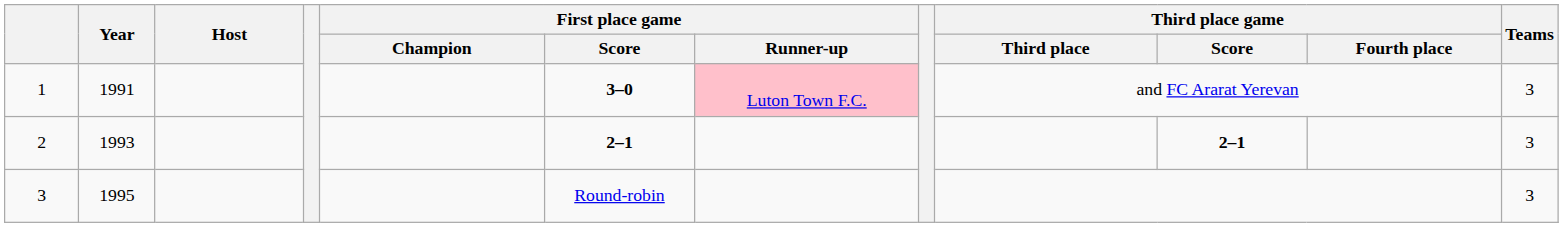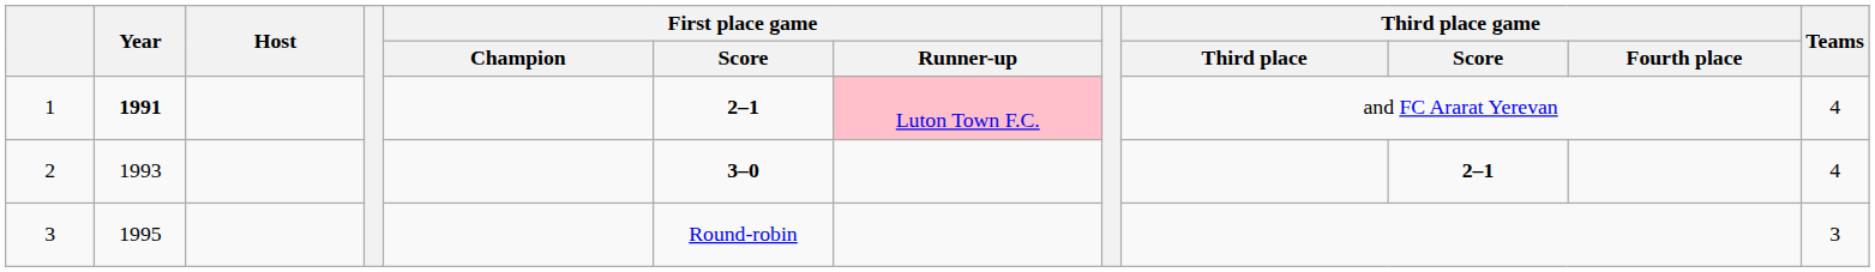 <table class="wikitable" style="font-size:90%; text-align:center; width:100%;">
 <tr>
 <th rowspan="2" style="width:5%;"></th>
 <th rowspan="2" style="width:5%;">Year</th>
 <th rowspan="2" style="width:10%;">Host</th>
 <th rowspan="41" style="width:1%;"></th>
 <th colspan="3">First place game</th>
 <th rowspan="41" style="width:1%;"></th>
 <th colspan="3">Third place game</th>
 <th rowspan="2" style="width:5%;">Teams</th>
 </tr>
 <tr>
 <th style="width:15%; "> Champion</th>
 <th style="width:10%; ">Score</th>
 <th style="width:15%; "> Runner-up</th>
 <th style="width:15%; "> Third place</th>
 <th style="width:10%; ">Score</th>
 <th style="width:15%; "> Fourth place</th>
 </tr>
 <tr style=" height:3em;">
 <td>1</td>
-<td>1991</td>
+<td><strong>1991</strong></td>
 <td style="text-align:left"></td>
 <td></td>
-<td><strong>3–0</strong></td>
+<td><strong>2–1</strong></td>
 <td style="background: pink;"> <br><a href='#'>Luton Town F.C.</a></td>
 <td colspan="3"> and  <a href='#'>FC Ararat Yerevan</a></td>
-<td>3</td>
+<td>4</td>
 </tr>
 <tr style=" height:3em;">
 <td>2</td>
 <td>1993</td>
 <td style="text-align:left"></td>
 <td></td>
-<td><strong>2–1</strong></td>
+<td><strong>3–0</strong></td>
 <td></td>
 <td></td>
 <td><strong>2–1</strong></td>
 <td></td>
-<td>3</td>
+<td>4</td>
 </tr>
 <tr style=" height:3em;">
 <td>3</td>
 <td>1995</td>
 <td style="text-align:left"></td>
 <td></td>
 <td><a href='#'>Round-robin</a></td>
 <td></td>
 <td colspan="3"></td>
 <td>3</td>
 </tr>
 </table>
